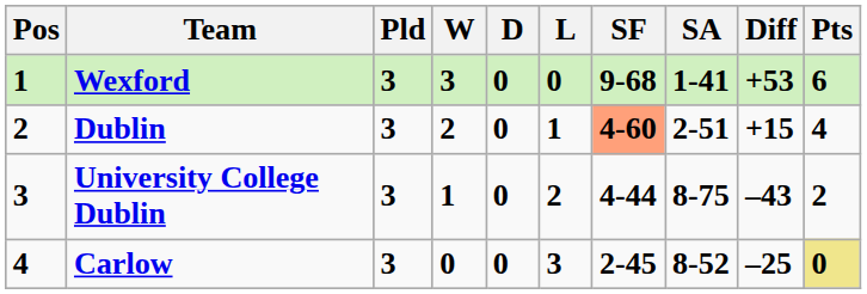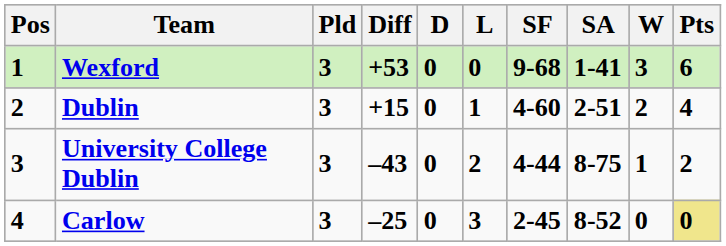 <table class="wikitable" style="text-align: centre;">
 <tr>
 <th width=20>Pos</th>
 <th width=150>Team</th>
 <th width=20>Pld</th>
-<th width=20>W</th>
+<th width=20>Diff</th>
 <th width=20>D</th>
 <th width=20>L</th>
 <th width=30>SF</th>
 <th width=30>SA</th>
-<th width=20>Diff</th>
+<th width=20>W</th>
 <th width=20>Pts</th>
 </tr>
 <tr style="background:#D0F0C0;">
 <td><strong>1</strong></td>
 <td align=left><strong>  <a href='#'>Wexford</a> </strong></td>
 <td><strong>3</strong></td>
-<td><strong>3</strong></td>
+<td><strong>+53</strong></td>
 <td><strong>0</strong></td>
 <td><strong>0</strong></td>
 <td><strong>9-68</strong></td>
 <td><strong>1-41</strong></td>
-<td><strong>+53</strong></td>
+<td><strong>3</strong></td>
 <td><strong>6</strong></td>
 </tr>
 <tr>
 <td><strong>2</strong></td>
 <td align=left><strong>  <a href='#'>Dublin</a> </strong></td>
 <td><strong>3</strong></td>
-<td><strong>2</strong></td>
+<td><strong>+15</strong></td>
 <td><strong>0</strong></td>
 <td><strong>1</strong></td>
-<td style="background: lightsalmon;"><strong>4-60</strong></td>
+<td><strong>4-60</strong></td>
 <td><strong>2-51</strong></td>
-<td><strong>+15</strong></td>
+<td><strong>2</strong></td>
 <td><strong>4</strong></td>
 </tr>
 <tr>
 <td><strong>3</strong></td>
 <td align=left><strong>  <a href='#'>University College Dublin</a> </strong></td>
 <td><strong>3</strong></td>
-<td><strong>1</strong></td>
+<td><strong>–43</strong></td>
 <td><strong>0</strong></td>
 <td><strong>2</strong></td>
 <td><strong>4-44</strong></td>
 <td><strong>8-75</strong></td>
-<td><strong>–43</strong></td>
+<td><strong>1</strong></td>
 <td><strong>2</strong></td>
 </tr>
 <tr>
 <td><strong>4</strong></td>
 <td align=left><strong>  <a href='#'>Carlow</a> </strong></td>
 <td><strong>3</strong></td>
-<td><strong>0</strong></td>
+<td><strong>–25</strong></td>
 <td><strong>0</strong></td>
 <td><strong>3</strong></td>
 <td><strong>2-45</strong></td>
 <td><strong>8-52</strong></td>
-<td><strong>–25</strong></td>
+<td><strong>0</strong></td>
 <td style="background: khaki;"><strong>0</strong></td>
 </tr>
 </table>
